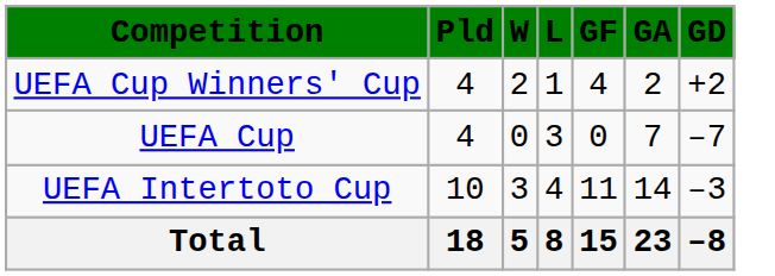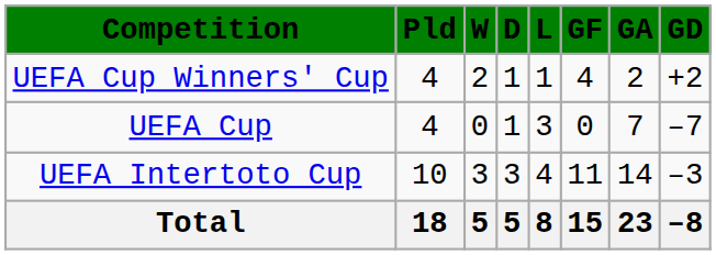 <table class="wikitable" style="text-align: center;">
 <tr>
 <th style="background:green;color:#000000;">Competition</th>
 <th style="background:green;color:#000000;">Pld</th>
 <th style="background:green;color:#000000;">W</th>
+<th style="background:green;color:#000000;">D</th>
 <th style="background:green;color:#000000;">L</th>
 <th style="background:green;color:#000000;">GF</th>
 <th style="background:green;color:#000000;">GA</th>
 <th style="background:green;color:#000000;">GD</th>
 </tr>
 <tr>
 <td><a href='#'>UEFA Cup Winners' Cup</a></td>
 <td>4</td>
 <td>2</td>
 <td>1</td>
+<td>1</td>
 <td>4</td>
 <td>2</td>
 <td>+2</td>
 </tr>
 <tr>
 <td><a href='#'>UEFA Cup</a></td>
 <td>4</td>
 <td>0</td>
+<td>1</td>
 <td>3</td>
 <td>0</td>
 <td>7</td>
 <td>–7</td>
 </tr>
 <tr>
 <td><a href='#'>UEFA Intertoto Cup</a></td>
 <td>10</td>
+<td>3</td>
 <td>3</td>
 <td>4</td>
 <td>11</td>
 <td>14</td>
 <td>–3</td>
 </tr>
 <tr>
 <th>Total</th>
 <th>18</th>
 <th>5</th>
+<th>5</th>
 <th>8</th>
 <th>15</th>
 <th>23</th>
 <th>–8</th>
 </tr>
 </table>
